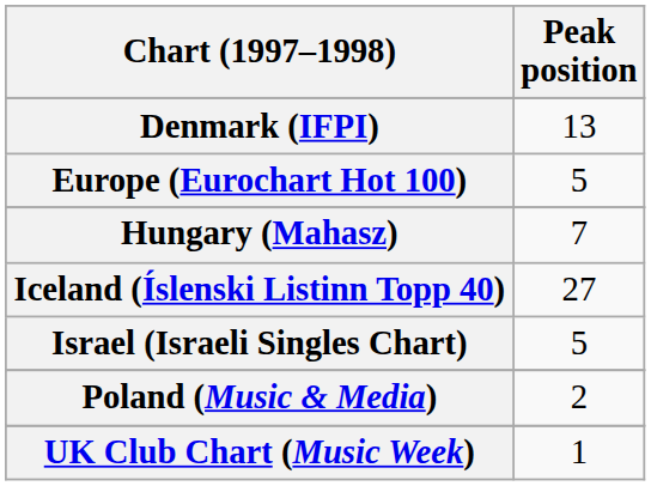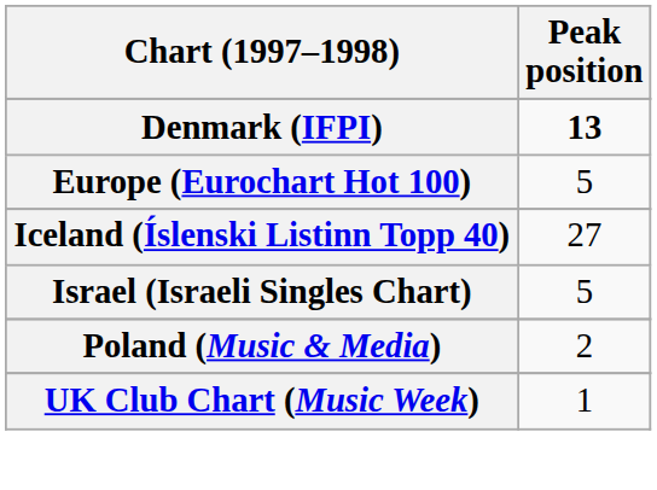 <table class="wikitable sortable plainrowheaders" style="text-align:center">
 <tr>
 <th>Chart (1997–1998)</th>
 <th>Peak<br>position</th>
 </tr>
 <tr>
 </tr>
 <tr>
 </tr>
 <tr>
 </tr>
 <tr>
 </tr>
 <tr>
 <th scope="row">Denmark (<a href='#'>IFPI</a>)</th>
-<td>13</td>
+<td><strong>13</strong></td>
 </tr>
 <tr>
 <th scope="row">Europe (<a href='#'>Eurochart Hot 100</a>)</th>
 <td>5</td>
 </tr>
 <tr>
 </tr>
 <tr>
-</tr>
-<tr>
-<th scope="row">Hungary (<a href='#'>Mahasz</a>)</th>
-<td>7</td>
 </tr>
 <tr>
 <th scope="row">Iceland (<a href='#'>Íslenski Listinn Topp 40</a>)</th>
 <td>27</td>
 </tr>
 <tr>
 <th scope="row">Israel (Israeli Singles Chart)</th>
 <td>5</td>
 </tr>
 <tr>
 </tr>
 <tr>
 </tr>
 <tr>
 </tr>
 <tr>
 </tr>
 <tr>
 </tr>
 <tr>
 <th scope="row">Poland (<em><a href='#'>Music & Media</a></em>)</th>
 <td>2</td>
 </tr>
 <tr>
 </tr>
 <tr>
 </tr>
 <tr>
 </tr>
 <tr>
 </tr>
 <tr>
 </tr>
 <tr>
 <th scope="row"><a href='#'>UK Club Chart</a> (<em><a href='#'>Music Week</a></em>)</th>
 <td>1</td>
 </tr>
 </table>
